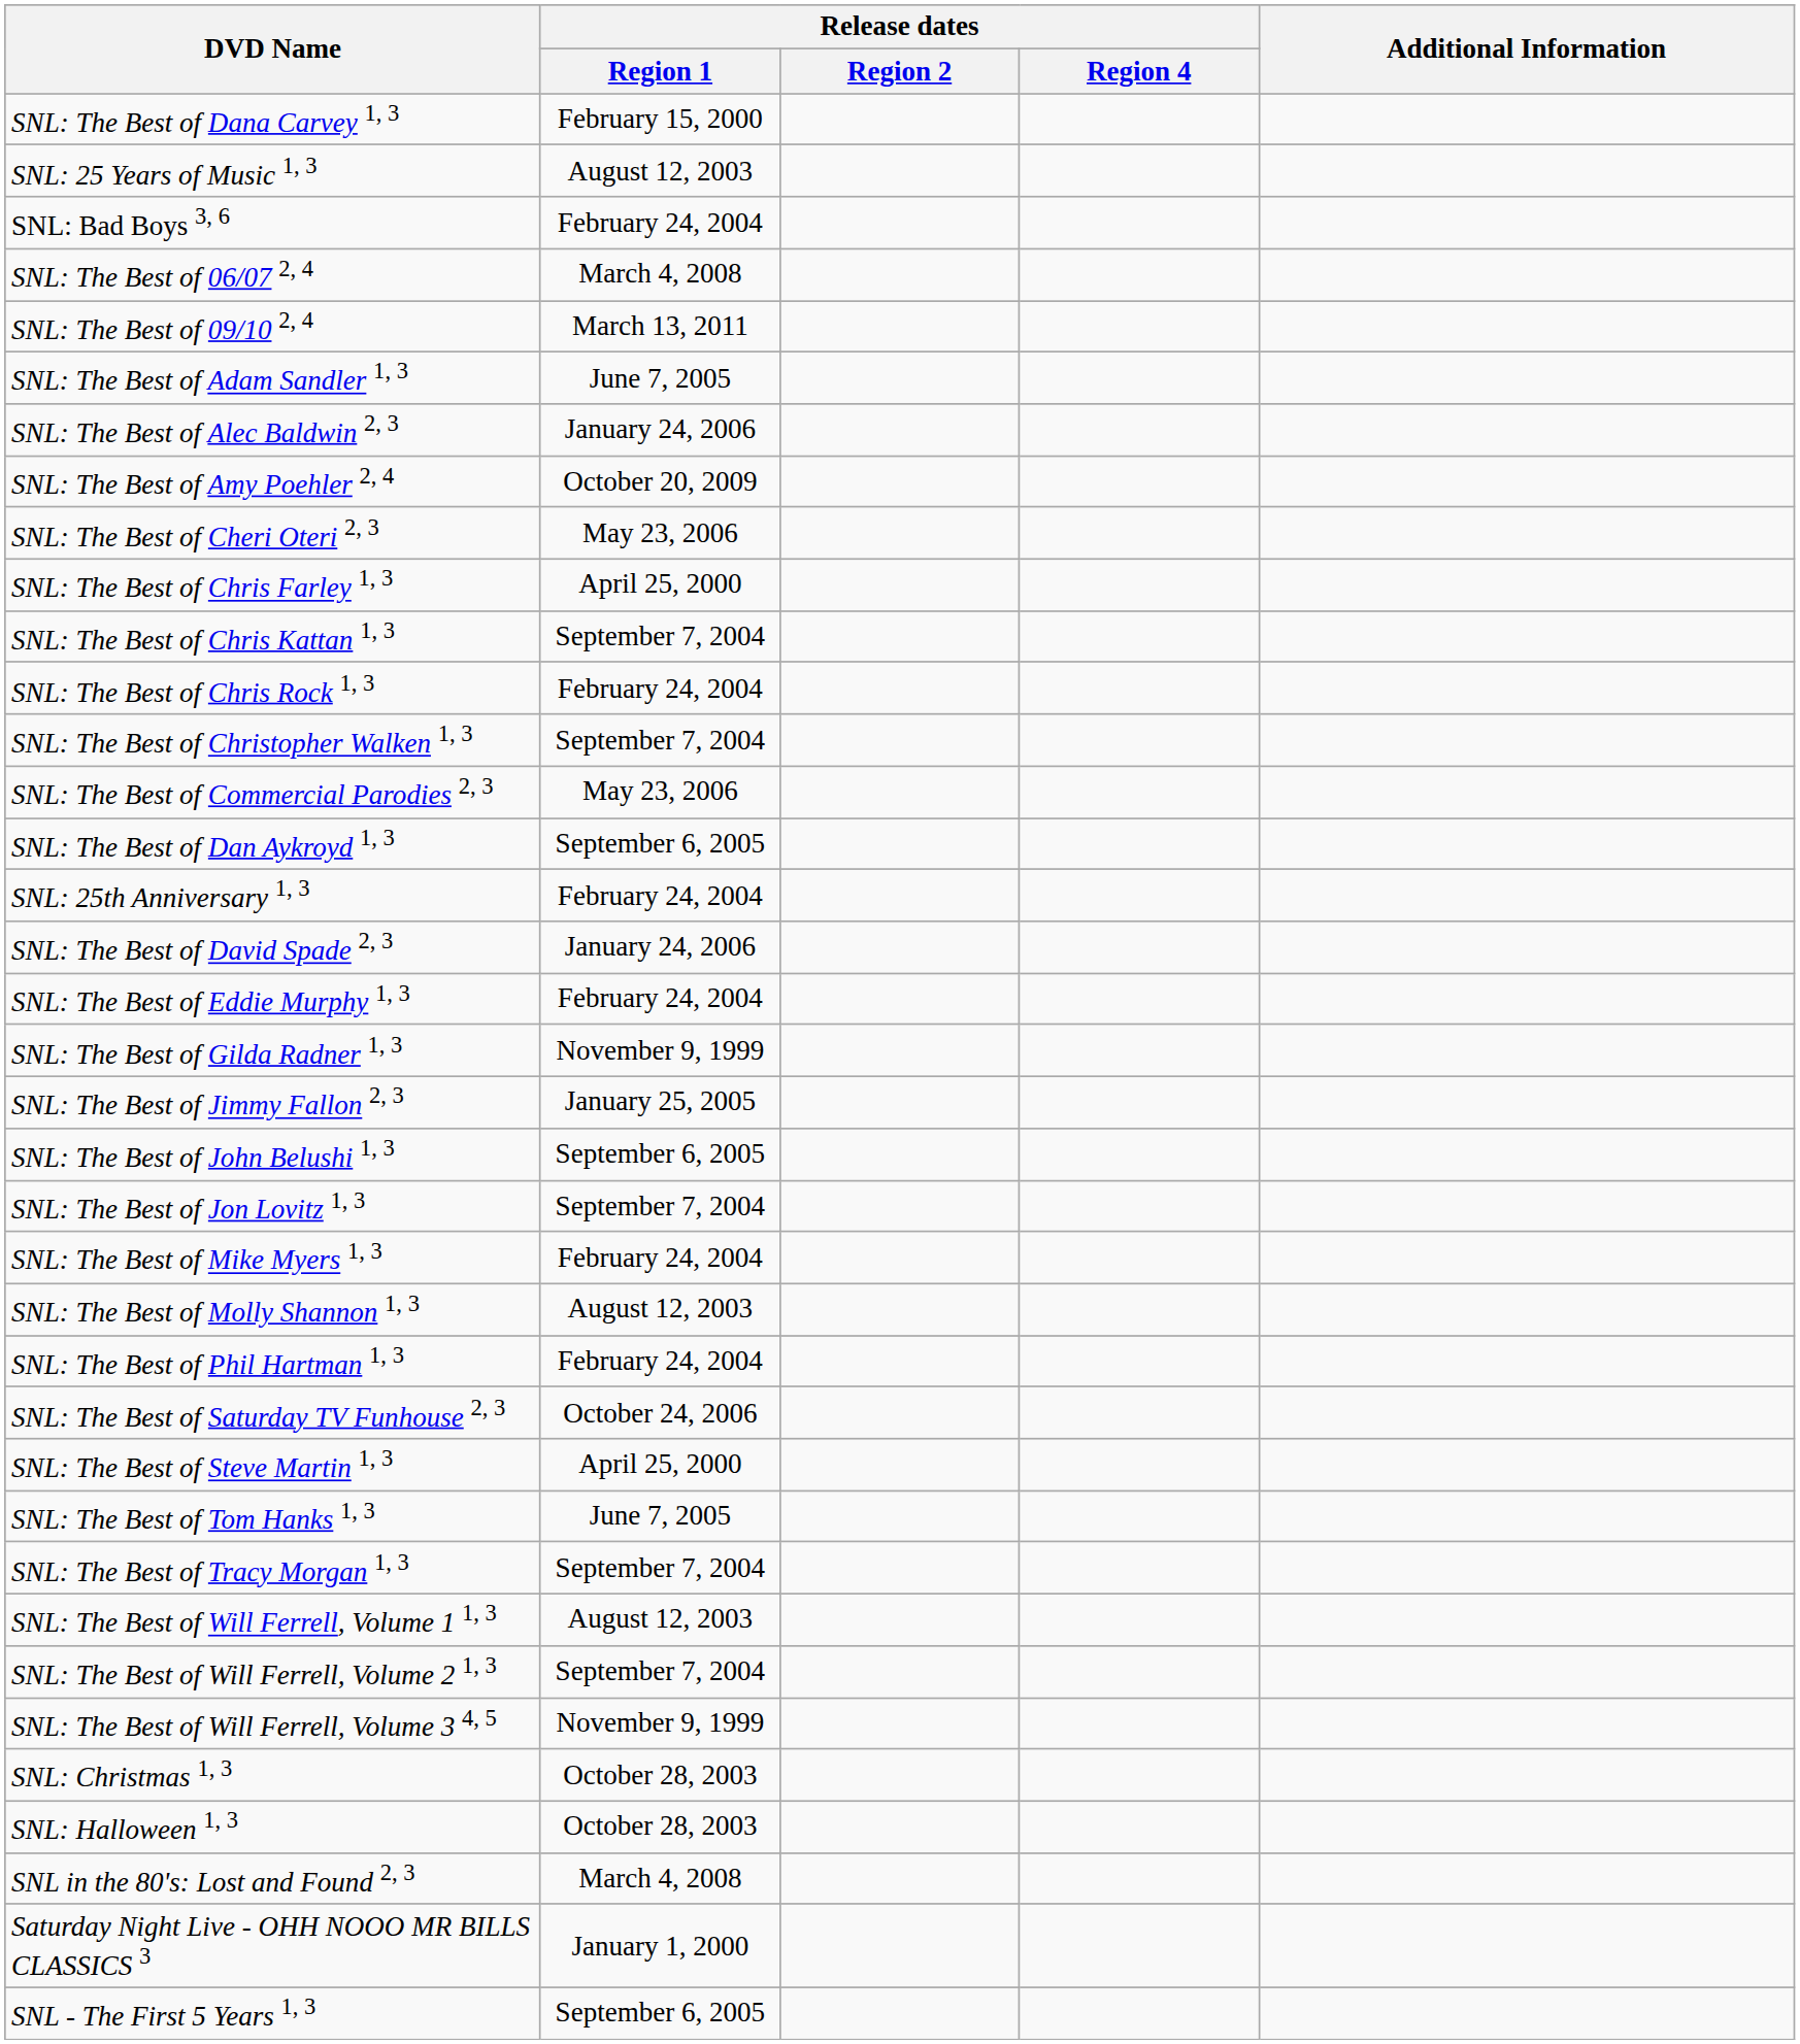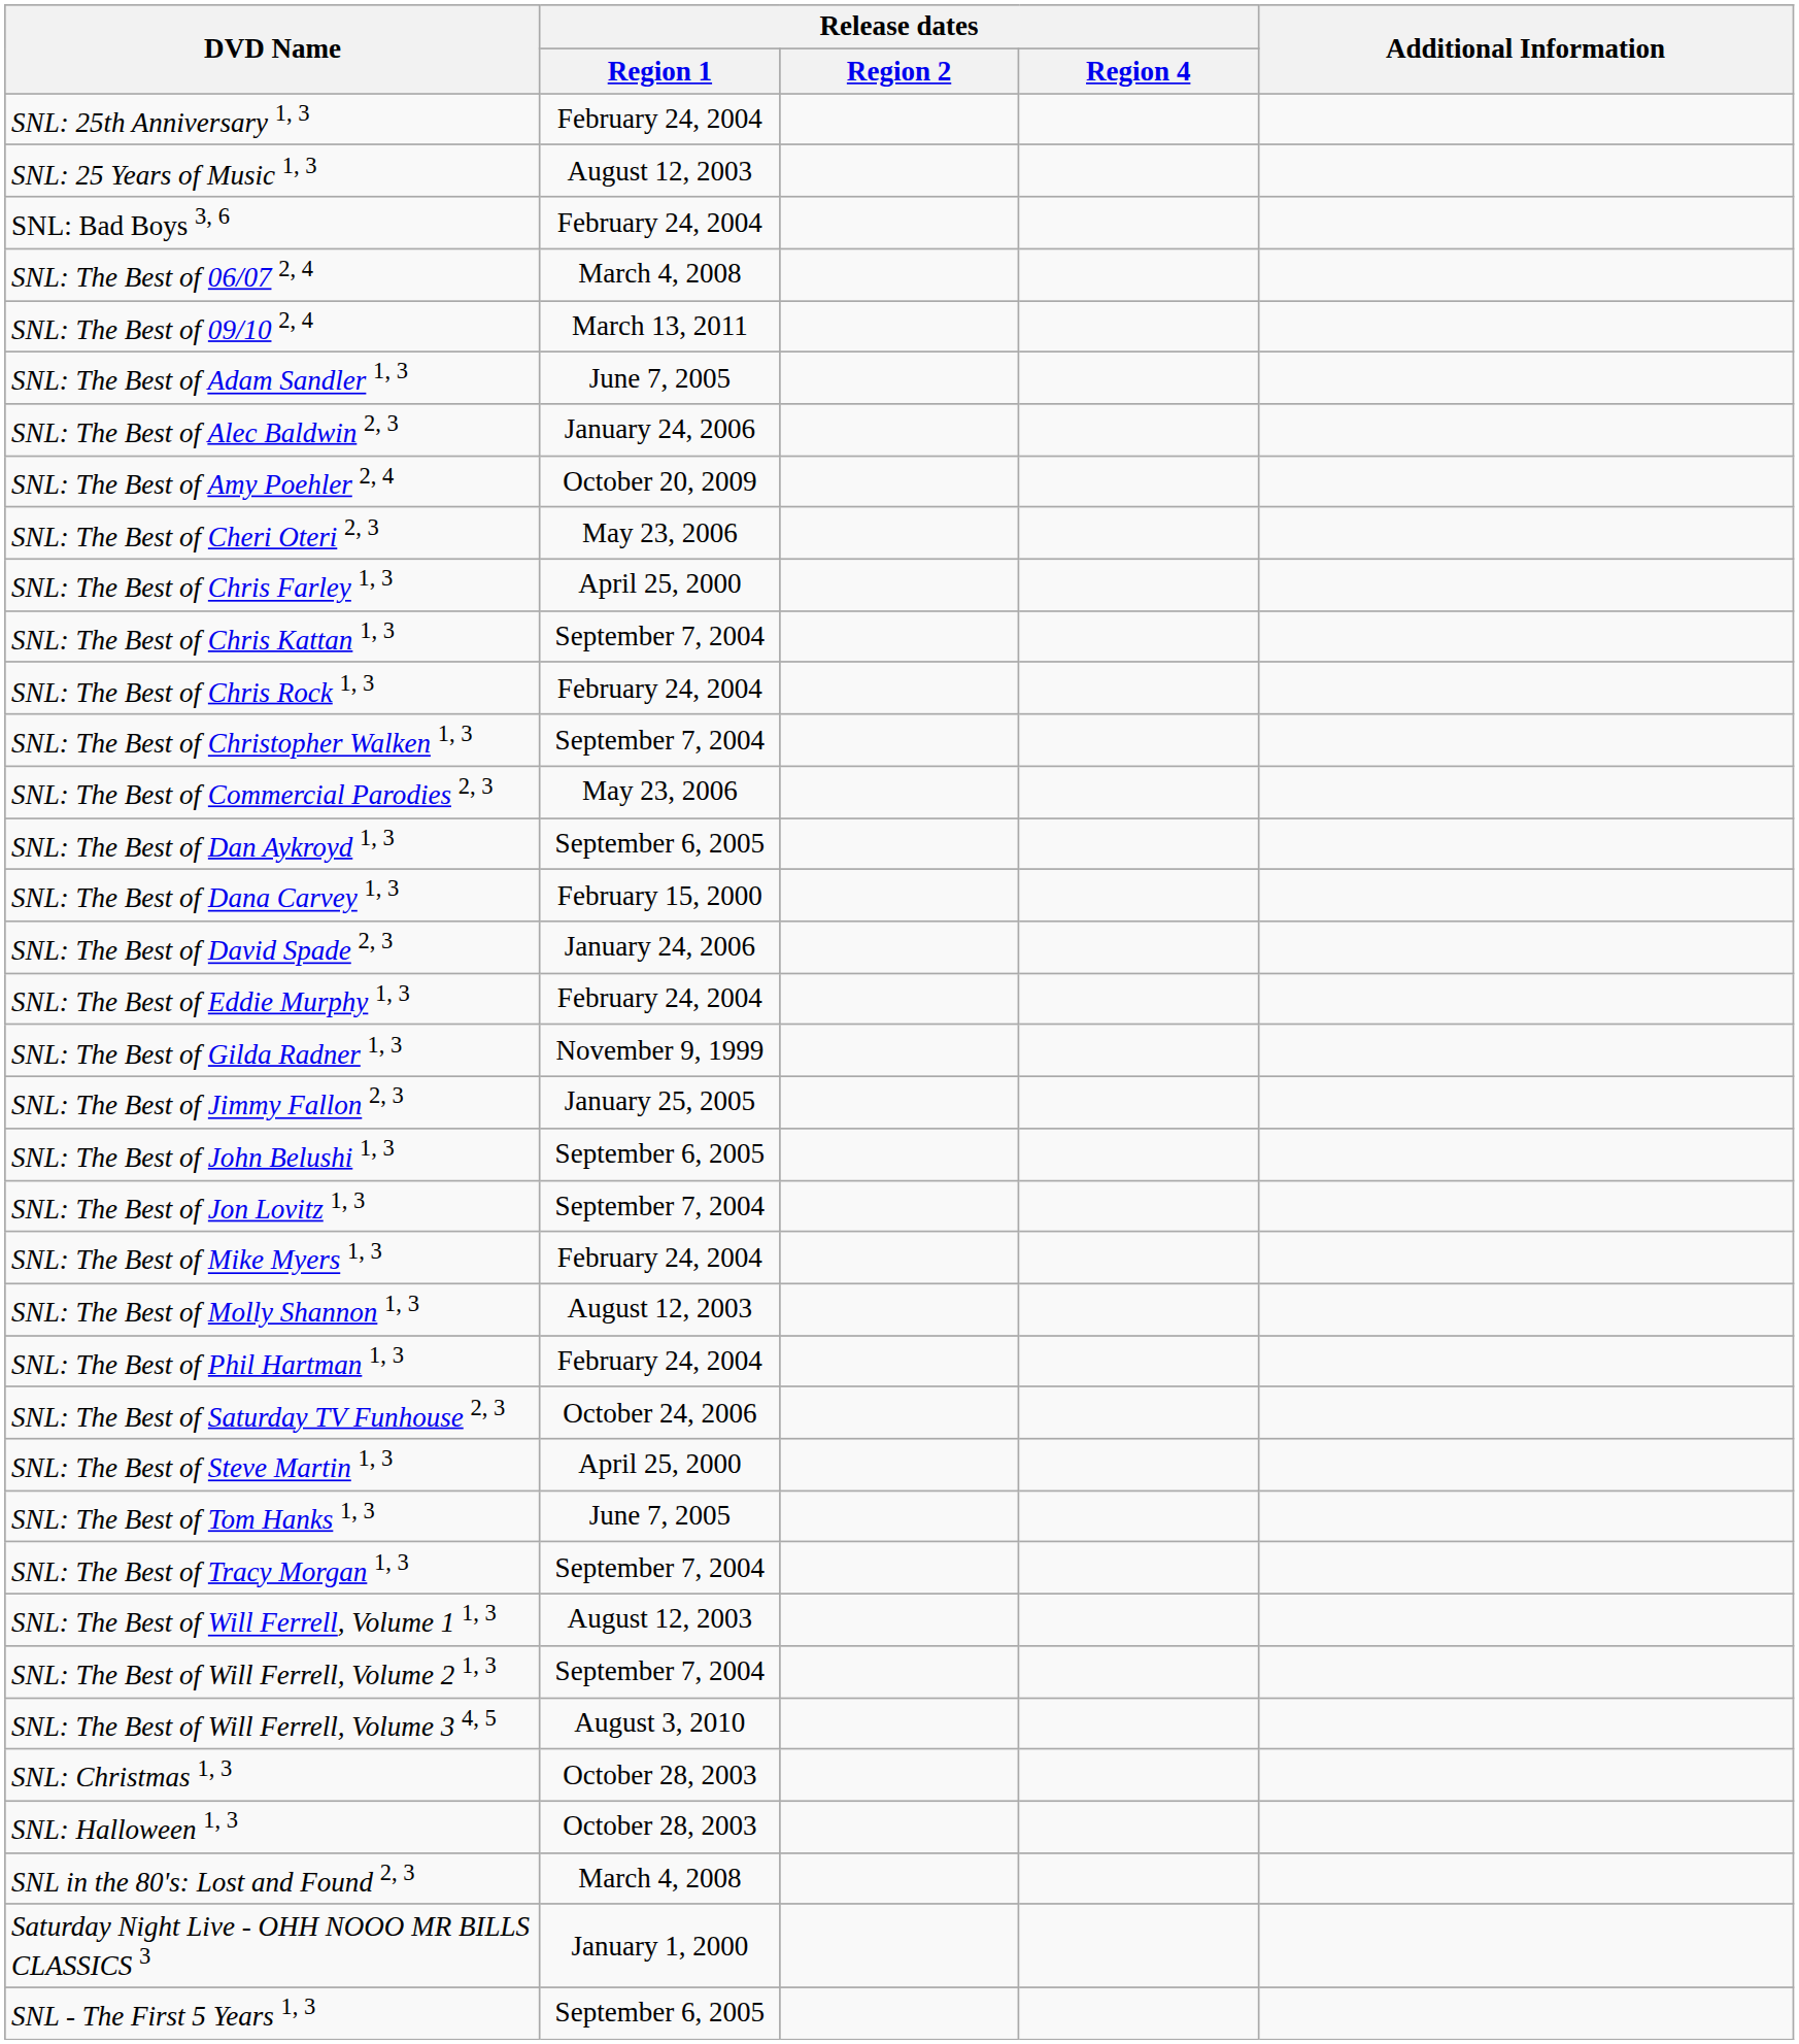 <table class="wikitable sortable">
 <tr>
 <th rowspan="2" width="300px">DVD Name</th>
 <th colspan="3">Release dates</th>
 <th rowspan="2">Additional Information</th>
 </tr>
 <tr>
 <th><a href='#'>Region 1</a></th>
 <th><a href='#'>Region 2</a></th>
 <th><a href='#'>Region 4</a></th>
 </tr>
 <tr>
-<td><em>SNL: The Best of <a href='#'>Dana Carvey</a></em> <sup>1, 3</sup></td>
-<td align="center" width="130px">February 15, 2000</td>
+<td><em>SNL: 25th Anniversary</em> <sup>1, 3</sup></td>
+<td align="center" width="130px">February 24, 2004</td>
 <td align="center" width="130px"></td>
 <td align="center" width="130px"></td>
-<td align="center" width="250px"></td>
+<td align="center" width="300px"></td>
 </tr>
 <tr>
 <td><em>SNL: 25 Years of Music</em> <sup>1, 3</sup></td>
 <td align="center" width="130px">August 12, 2003</td>
 <td align="center" width="130px"></td>
 <td align="center" width="130px"></td>
 <td align="center" width="250px"></td>
 </tr>
 <tr>
 <td>SNL: Bad Boys <sup>3, 6</sup></td>
 <td align="center" width="130px">February 24, 2004</td>
 <td align="center" width="130px"></td>
 <td align="center" width="130px"></td>
 <td align="center" width="250px"></td>
 </tr>
 <tr>
 <td><em>SNL: The Best of <a href='#'>06/07</a></em> <sup>2, 4</sup></td>
 <td align="center" width="130px">March 4, 2008</td>
 <td align="center" width="130px"></td>
 <td align="center" width="130px"></td>
 <td align="center" width="250px"></td>
 </tr>
 <tr>
 <td><em>SNL: The Best of <a href='#'>09/10</a></em> <sup>2, 4</sup></td>
 <td align="center" width="130px">March 13, 2011</td>
 <td align="center" width="130px"></td>
 <td align="center" width="130px"></td>
 <td align="center" width="250px"></td>
 </tr>
 <tr>
 <td><em>SNL: The Best of <a href='#'>Adam Sandler</a></em> <sup>1, 3</sup></td>
 <td align="center" width="130px">June 7, 2005</td>
 <td align="center" width="130px"></td>
 <td align="center" width="130px"></td>
 <td align="center" width="250px"></td>
 </tr>
 <tr>
 <td><em>SNL: The Best of <a href='#'>Alec Baldwin</a></em> <sup>2, 3</sup></td>
 <td align="center" width="130px">January 24, 2006</td>
 <td align="center" width="130px"></td>
 <td align="center" width="130px"></td>
 <td align="center" width="250px"></td>
 </tr>
 <tr>
 <td><em>SNL: The Best of <a href='#'>Amy Poehler</a></em> <sup>2, 4</sup></td>
 <td align="center" width="130px">October 20, 2009</td>
 <td align="center" width="130px"></td>
 <td align="center" width="130px"></td>
 <td align="center" width="250px"></td>
 </tr>
 <tr>
 <td><em>SNL: The Best of <a href='#'>Cheri Oteri</a></em> <sup>2, 3</sup></td>
 <td align="center" width="130px">May 23, 2006</td>
 <td align="center" width="130px"></td>
 <td align="center" width="130px"></td>
 <td align="center" width="250px"></td>
 </tr>
 <tr>
 <td><em>SNL: The Best of <a href='#'>Chris Farley</a></em> <sup>1, 3</sup></td>
 <td align="center" width="130px">April 25, 2000</td>
 <td align="center" width="130px"></td>
 <td align="center" width="130px"></td>
 <td align="center" width="250px"></td>
 </tr>
 <tr>
 <td><em>SNL: The Best of <a href='#'>Chris Kattan</a></em> <sup>1, 3</sup></td>
 <td align="center" width="130px">September 7, 2004</td>
 <td align="center" width="130px"></td>
 <td align="center" width="130px"></td>
 <td align="center" width="250px"></td>
 </tr>
 <tr>
 <td><em>SNL: The Best of <a href='#'>Chris Rock</a></em> <sup>1, 3</sup></td>
 <td align="center" width="130px">February 24, 2004</td>
 <td align="center" width="130px"></td>
 <td align="center" width="130px"></td>
 <td align="center" width="250px"></td>
 </tr>
 <tr>
 <td><em>SNL: The Best of <a href='#'>Christopher Walken</a></em> <sup>1, 3</sup></td>
 <td align="center" width="130px">September 7, 2004</td>
 <td align="center" width="130px"></td>
 <td align="center" width="130px"></td>
 <td align="center" width="250px"></td>
 </tr>
 <tr>
 <td><em>SNL: The Best of <a href='#'>Commercial Parodies</a></em> <sup>2, 3</sup></td>
 <td align="center" width="130px">May 23, 2006</td>
 <td align="center" width="130px"></td>
 <td align="center" width="130px"></td>
 <td align="center" width="250px"></td>
 </tr>
 <tr>
 <td><em>SNL: The Best of <a href='#'>Dan Aykroyd</a></em> <sup>1, 3</sup></td>
 <td align="center" width="130px">September 6, 2005</td>
 <td align="center" width="130px"></td>
 <td align="center" width="130px"></td>
 <td align="center" width="250px"></td>
 </tr>
 <tr>
-<td><em>SNL: 25th Anniversary</em> <sup>1, 3</sup></td>
-<td align="center" width="130px">February 24, 2004</td>
+<td><em>SNL: The Best of <a href='#'>Dana Carvey</a></em> <sup>1, 3</sup></td>
+<td align="center" width="130px">February 15, 2000</td>
 <td align="center" width="130px"></td>
 <td align="center" width="130px"></td>
-<td align="center" width="300px"></td>
+<td align="center" width="250px"></td>
 </tr>
 <tr>
 <td><em>SNL: The Best of <a href='#'>David Spade</a></em> <sup>2, 3</sup></td>
 <td align="center" width="130px">January 24, 2006</td>
 <td align="center" width="130px"></td>
 <td align="center" width="130px"></td>
 <td align="center" width="250px"></td>
 </tr>
 <tr>
 <td><em>SNL: The Best of <a href='#'>Eddie Murphy</a></em> <sup>1, 3</sup></td>
 <td align="center" width="130px">February 24, 2004</td>
 <td align="center" width="130px"></td>
 <td align="center" width="130px"></td>
 <td align="center" width="250px"></td>
 </tr>
 <tr>
 <td><em>SNL: The Best of <a href='#'>Gilda Radner</a></em> <sup>1, 3</sup></td>
 <td align="center" width="130px">November 9, 1999</td>
 <td align="center" width="130px"></td>
 <td align="center" width="130px"></td>
 <td align="center" width="250px"></td>
 </tr>
 <tr>
 <td><em>SNL: The Best of <a href='#'>Jimmy Fallon</a></em> <sup>2, 3</sup></td>
 <td align="center" width="130px">January 25, 2005</td>
 <td align="center" width="130px"></td>
 <td align="center" width="130px"></td>
 <td align="center" width="250px"></td>
 </tr>
 <tr>
 <td><em>SNL: The Best of <a href='#'>John Belushi</a></em> <sup>1, 3</sup></td>
 <td align="center" width="130px">September 6, 2005</td>
 <td align="center" width="130px"></td>
 <td align="center" width="130px"></td>
 <td align="center" width="250px"></td>
 </tr>
 <tr>
 <td><em>SNL: The Best of <a href='#'>Jon Lovitz</a></em> <sup>1, 3</sup></td>
 <td align="center" width="130px">September 7, 2004</td>
 <td align="center" width="130px"></td>
 <td align="center" width="130px"></td>
 <td align="center" width="250px"></td>
 </tr>
 <tr>
 <td><em>SNL: The Best of <a href='#'>Mike Myers</a></em> <sup>1, 3</sup></td>
 <td align="center" width="130px">February 24, 2004</td>
 <td align="center" width="130px"></td>
 <td align="center" width="130px"></td>
 <td align="center" width="250px"></td>
 </tr>
 <tr>
 <td><em>SNL: The Best of <a href='#'>Molly Shannon</a></em> <sup>1, 3</sup></td>
 <td align="center" width="130px">August 12, 2003</td>
 <td align="center" width="130px"></td>
 <td align="center" width="130px"></td>
 <td align="center" width="250px"></td>
 </tr>
 <tr>
 <td><em>SNL: The Best of <a href='#'>Phil Hartman</a></em> <sup>1, 3</sup></td>
 <td align="center" width="130px">February 24, 2004</td>
 <td align="center" width="130px"></td>
 <td align="center" width="130px"></td>
 <td align="center" width="250px"></td>
 </tr>
 <tr>
 <td><em>SNL: The Best of <a href='#'>Saturday TV Funhouse</a></em> <sup>2, 3</sup></td>
 <td align="center" width="130px">October 24, 2006</td>
 <td align="center" width="130px"></td>
 <td align="center" width="130px"></td>
 <td align="center" width="250px"></td>
 </tr>
 <tr>
 <td><em>SNL: The Best of <a href='#'>Steve Martin</a></em> <sup>1, 3</sup></td>
 <td align="center" width="130px">April 25, 2000</td>
 <td align="center" width="130px"></td>
 <td align="center" width="130px"></td>
 <td align="center" width="250px"></td>
 </tr>
 <tr>
 <td><em>SNL: The Best of <a href='#'>Tom Hanks</a></em> <sup>1, 3</sup></td>
 <td align="center" width="130px">June 7, 2005</td>
 <td align="center" width="130px"></td>
 <td align="center" width="130px"></td>
 <td align="center" width="250px"></td>
 </tr>
 <tr>
 <td><em>SNL: The Best of <a href='#'>Tracy Morgan</a></em> <sup>1, 3</sup></td>
 <td align="center" width="130px">September 7, 2004</td>
 <td align="center" width="130px"></td>
 <td align="center" width="130px"></td>
 <td align="center" width="250px"></td>
 </tr>
 <tr>
 <td><em>SNL: The Best of <a href='#'>Will Ferrell</a>, Volume 1</em> <sup>1, 3</sup></td>
 <td align="center" width="130px">August 12, 2003</td>
 <td align="center" width="130px"></td>
 <td align="center" width="130px"></td>
 <td align="center" width="250px"></td>
 </tr>
 <tr>
 <td><em>SNL: The Best of Will Ferrell, Volume 2</em> <sup>1, 3</sup></td>
 <td align="center" width="130px">September 7, 2004</td>
 <td align="center" width="130px"></td>
 <td align="center" width="130px"></td>
 <td align="center" width="250px"></td>
 </tr>
 <tr>
 <td><em>SNL: The Best of Will Ferrell, Volume 3</em> <sup>4, 5</sup></td>
-<td align="center" width="130px">November 9, 1999</td>
+<td align="center" width="130px">August 3, 2010</td>
 <td align="center" width="130px"></td>
 <td align="center" width="130px"></td>
 <td align="center" width="250px"></td>
 </tr>
 <tr>
 <td><em>SNL: Christmas</em> <sup>1, 3</sup></td>
 <td align="center" width="130px">October 28, 2003</td>
 <td align="center" width="130px"></td>
 <td align="center" width="130px"></td>
 <td align="center" width="250px"></td>
 </tr>
 <tr>
 <td><em>SNL: Halloween</em> <sup>1, 3</sup></td>
 <td align="center" width="130px">October 28, 2003</td>
 <td align="center" width="130px"></td>
 <td align="center" width="130px"></td>
 <td align="center" width="250px"></td>
 </tr>
 <tr>
 <td><em>SNL in the 80's: Lost and Found</em> <sup>2, 3</sup></td>
 <td align="center" width="130px">March 4, 2008</td>
 <td align="center" width="130px"></td>
 <td align="center" width="130px"></td>
 <td align="center" width="250px"></td>
 </tr>
 <tr>
 <td><em>Saturday Night Live - OHH NOOO MR BILLS CLASSICS</em> <sup>3</sup></td>
 <td align="center" width="130px">January 1, 2000</td>
 <td align="center" width="130px"></td>
 <td align="center" width="130px"></td>
 <td align="center" width="250px"></td>
 </tr>
 <tr>
 <td><em>SNL - The First 5 Years</em> <sup>1, 3</sup></td>
 <td align="center" width="130px">September 6, 2005</td>
 <td align="center" width="130px"></td>
 <td align="center" width="130px"></td>
 <td align="center" width="250px"></td>
 </tr>
 </table>
